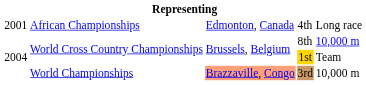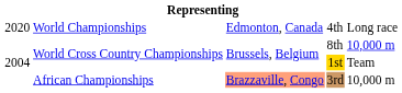 <table>
 <tr>
 <th colspan="6">Representing </th>
 </tr>
 <tr>
-<td>2001</td>
-<td><a href='#'>African Championships</a></td>
+<td>2020</td>
+<td><a href='#'>World Championships</a></td>
 <td><a href='#'>Edmonton</a>, <a href='#'>Canada</a></td>
 <td>4th</td>
 <td>Long race</td>
 <td></td>
 </tr>
 <tr>
 <td rowspan=3>2004</td>
 <td rowspan=2><a href='#'>World Cross Country Championships</a></td>
 <td rowspan=2><a href='#'>Brussels</a>, <a href='#'>Belgium</a></td>
 <td>8th</td>
 <td><a href='#'>10,000 m</a></td>
 <td></td>
 </tr>
 <tr>
 <td bgcolor="gold" align="center">1st</td>
 <td>Team</td>
 <td></td>
 </tr>
 <tr>
-<td><a href='#'>World Championships</a></td>
+<td><a href='#'>African Championships</a></td>
 <td style="background: lightsalmon;"><a href='#'>Brazzaville</a>, <a href='#'>Congo</a></td>
 <td bgcolor="cc9966">3rd</td>
 <td>10,000 m</td>
 <td></td>
 </tr>
 </table>
